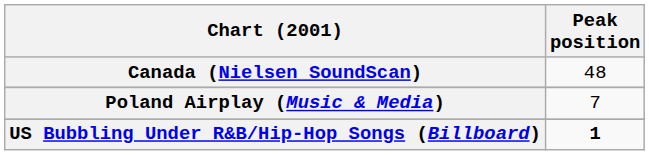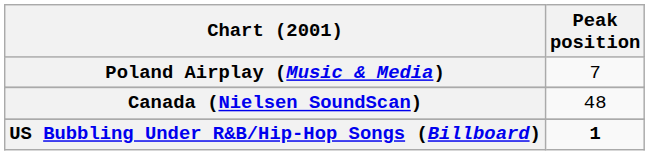 <table class="wikitable sortable plainrowheaders" style="text-align:center">
 <tr>
 <th scope="col">Chart (2001)</th>
 <th scope="col">Peak<br>position</th>
 </tr>
 <tr>
-<th scope="row">Canada (<a href='#'>Nielsen SoundScan</a>)</th>
-<td>48</td>
+<th scope="row">Poland Airplay (<em><a href='#'>Music & Media</a></em>)</th>
+<td>7</td>
 </tr>
 <tr>
 </tr>
 <tr>
-<th scope="row">Poland Airplay (<em><a href='#'>Music & Media</a></em>)</th>
-<td>7</td>
+<th scope="row">Canada (<a href='#'>Nielsen SoundScan</a>)</th>
+<td>48</td>
 </tr>
 <tr>
 </tr>
 <tr>
 </tr>
 <tr>
 </tr>
 <tr>
 <th scope="row">US <a href='#'>Bubbling Under R&B/Hip-Hop Songs</a> (<em><a href='#'>Billboard</a></em>)</th>
 <td><strong>1</strong></td>
 </tr>
 </table>
